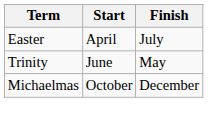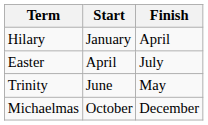 <table class="wikitable">
 <tr>
 <th>Term</th>
 <th>Start</th>
 <th>Finish</th>
+</tr>
+<tr>
+<td>Hilary</td>
+<td>January</td>
+<td>April</td>
 </tr>
 <tr>
 <td>Easter</td>
 <td>April</td>
 <td>July</td>
 </tr>
 <tr>
 <td>Trinity</td>
 <td>June</td>
 <td>May</td>
 </tr>
 <tr>
 <td>Michaelmas</td>
 <td>October</td>
 <td>December</td>
 </tr>
 </table>
